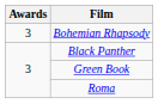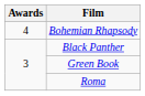 <table class="wikitable plainrowheaders" style="text-align: center;">
 <tr>
 <th scope="col" style="width:55px;">Awards</th>
 <th scope="col" style="text-align:center;">Film</th>
 </tr>
 <tr>
-<td scope=row style="text-align:center">3</td>
+<td scope=row style="text-align:center">4</td>
 <td><em><a href='#'>Bohemian Rhapsody</a></em></td>
 </tr>
 <tr>
 <td scope=row style="text-align:center" rowspan=3>3</td>
 <td><em><a href='#'>Black Panther</a></em></td>
 </tr>
 <tr>
 <td><em><a href='#'>Green Book</a></em></td>
 </tr>
 <tr>
 <td><em><a href='#'>Roma</a></em></td>
 </tr>
 </table>
